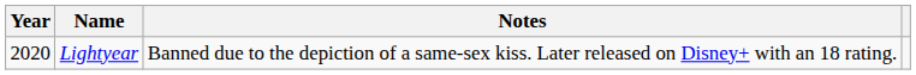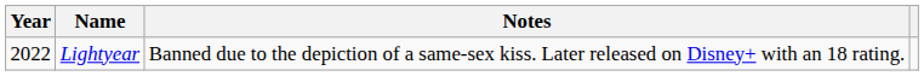 <table class="wikitable sortable">
 <tr>
 <th>Year</th>
 <th>Name</th>
 <th>Notes</th>
 <th class="unsortable"></th>
 </tr>
 <tr>
-<td>2020</td>
+<td>2022</td>
 <td><em><a href='#'>Lightyear</a></em></td>
 <td>Banned due to the depiction of a same-sex kiss. Later released on <a href='#'>Disney+</a> with an 18 rating.</td>
 <td></td>
 </tr>
 </table>
